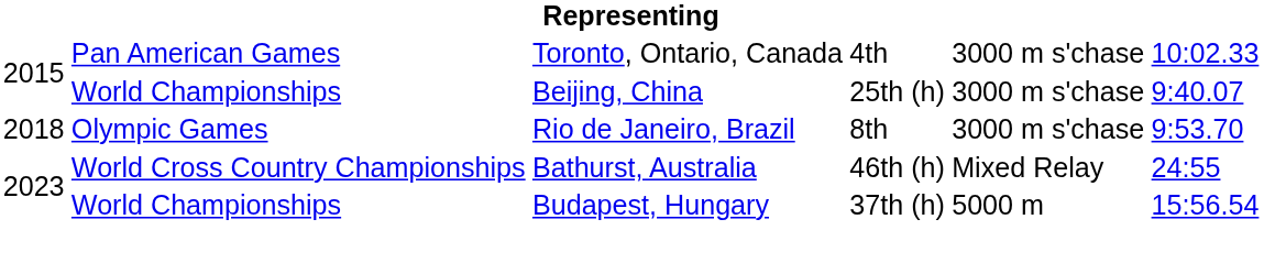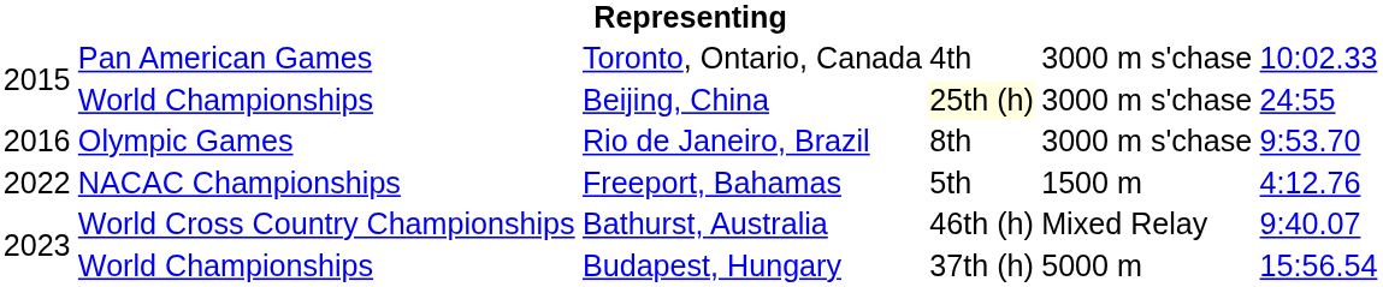 <table>
 <tr>
 <th colspan="6">Representing </th>
 </tr>
 <tr>
 <td rowspan=2>2015</td>
 <td><a href='#'>Pan American Games</a></td>
 <td><a href='#'>Toronto</a>, Ontario, Canada</td>
 <td>4th</td>
 <td>3000 m s'chase</td>
 <td><a href='#'>10:02.33</a></td>
 </tr>
 <tr>
 <td><a href='#'>World Championships</a></td>
 <td><a href='#'>Beijing, China</a></td>
-<td>25th (h)</td>
+<td style="background: lightyellow;">25th (h)</td>
 <td>3000 m s'chase</td>
-<td><a href='#'>9:40.07</a></td>
+<td><a href='#'>24:55</a></td>
 </tr>
 <tr>
-<td>2018</td>
+<td>2016</td>
 <td><a href='#'>Olympic Games</a></td>
 <td><a href='#'>Rio de Janeiro, Brazil</a></td>
 <td>8th</td>
 <td>3000 m s'chase</td>
 <td><a href='#'>9:53.70</a></td>
 </tr>
 <tr>
+<td>2022</td>
+<td><a href='#'>NACAC Championships</a></td>
+<td><a href='#'>Freeport, Bahamas</a></td>
+<td>5th</td>
+<td>1500 m</td>
+<td><a href='#'>4:12.76</a></td>
+</tr>
+<tr>
 <td rowspan=2>2023</td>
 <td><a href='#'>World Cross Country Championships</a></td>
 <td><a href='#'>Bathurst, Australia</a></td>
 <td>46th (h)</td>
 <td>Mixed Relay</td>
-<td><a href='#'>24:55</a></td>
+<td><a href='#'>9:40.07</a></td>
 </tr>
 <tr>
 <td><a href='#'>World Championships</a></td>
 <td><a href='#'>Budapest, Hungary</a></td>
 <td>37th (h)</td>
 <td>5000 m</td>
 <td><a href='#'>15:56.54</a></td>
 </tr>
 <tr>
 </tr>
 </table>
